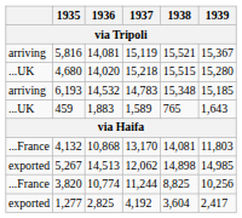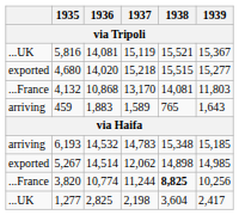 <table class="wikitable defaultright" style="float:right">
 <tr>
 <th></th>
 <th>1935</th>
 <th>1936</th>
 <th>1937</th>
 <th>1938</th>
 <th>1939</th>
 </tr>
 <tr>
 <th colspan=6>via Tripoli</th>
 </tr>
 <tr>
-<td>arriving</td>
+<td>...UK</td>
 <td>5,816</td>
 <td>14,081</td>
 <td>15,119</td>
 <td>15,521</td>
 <td>15,367</td>
 </tr>
 <tr>
-<td>...UK</td>
+<td>exported</td>
 <td>4,680</td>
 <td>14,020</td>
 <td>15,218</td>
 <td>15,515</td>
-<td>15,280</td>
+<td>15,277</td>
+</tr>
+<tr>
+<td>...France</td>
+<td>4,132</td>
+<td>10,868</td>
+<td>13,170</td>
+<td>14,081</td>
+<td>11,803</td>
+</tr>
+<tr>
+<td>arriving</td>
+<td>459</td>
+<td>1,883</td>
+<td>1,589</td>
+<td>765</td>
+<td>1,643</td>
+</tr>
+<tr>
+<th colspan=6>via Haifa</th>
 </tr>
 <tr>
 <td>arriving</td>
 <td>6,193</td>
 <td>14,532</td>
 <td>14,783</td>
 <td>15,348</td>
 <td>15,185</td>
 </tr>
 <tr>
-<td>...UK</td>
-<td>459</td>
-<td>1,883</td>
-<td>1,589</td>
-<td>765</td>
-<td>1,643</td>
-</tr>
-<tr>
-<th colspan=6>via Haifa</th>
-</tr>
-<tr>
-<td>...France</td>
-<td>4,132</td>
-<td>10,868</td>
-<td>13,170</td>
-<td>14,081</td>
-<td>11,803</td>
-</tr>
-<tr>
 <td>exported</td>
 <td>5,267</td>
-<td>14,513</td>
+<td>14,514</td>
 <td>12,062</td>
 <td>14,898</td>
 <td>14,985</td>
 </tr>
 <tr>
 <td>...France</td>
 <td>3,820</td>
 <td>10,774</td>
 <td>11,244</td>
-<td>8,825</td>
+<td><strong>8,825</strong></td>
 <td>10,256</td>
 </tr>
 <tr>
-<td>exported</td>
+<td>...UK</td>
 <td>1,277</td>
 <td>2,825</td>
-<td>4,192</td>
+<td>2,198</td>
 <td>3,604</td>
 <td>2,417</td>
 </tr>
 </table>
